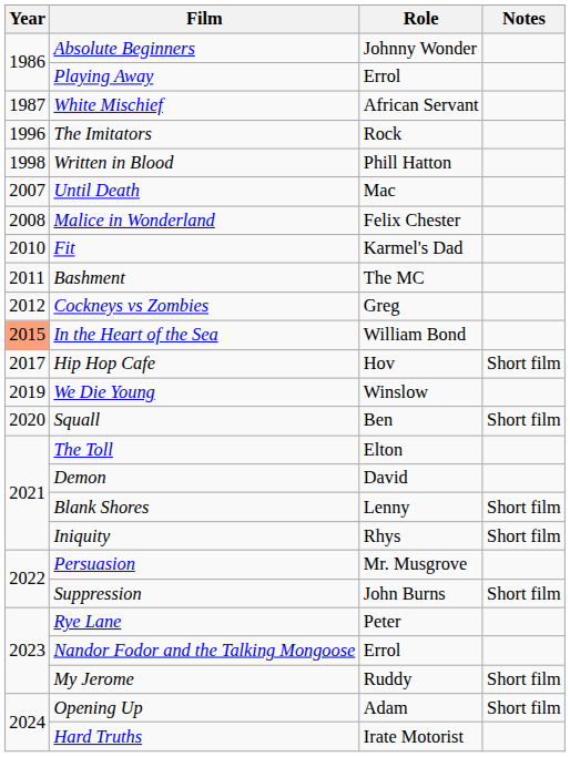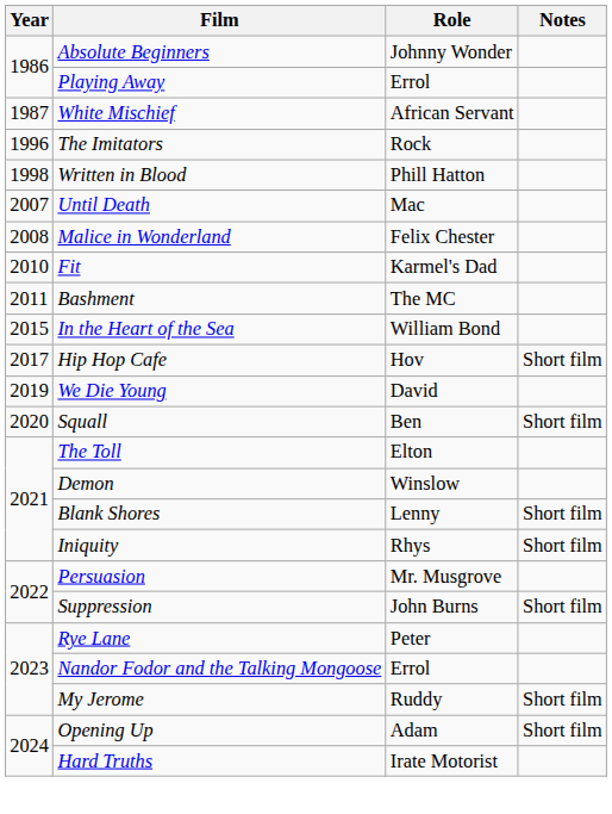 <table class="wikitable sortable">
 <tr>
 <th>Year</th>
 <th>Film</th>
 <th>Role</th>
 <th class="unsortable">Notes</th>
 </tr>
 <tr>
 <td rowspan="2">1986</td>
 <td><em><a href='#'>Absolute Beginners</a></em></td>
 <td>Johnny Wonder</td>
 <td></td>
 </tr>
 <tr>
 <td><em><a href='#'>Playing Away</a></em></td>
 <td>Errol</td>
 <td></td>
 </tr>
 <tr>
 <td>1987</td>
 <td><em><a href='#'>White Mischief</a></em></td>
 <td>African Servant</td>
 <td></td>
 </tr>
 <tr>
 <td>1996</td>
 <td><em>The Imitators</em></td>
 <td>Rock</td>
 <td></td>
 </tr>
 <tr>
 <td>1998</td>
 <td><em>Written in Blood</em></td>
 <td>Phill Hatton</td>
 <td></td>
 </tr>
 <tr>
 <td>2007</td>
 <td><em><a href='#'>Until Death</a></em></td>
 <td>Mac</td>
 <td></td>
 </tr>
 <tr>
 <td>2008</td>
 <td><em><a href='#'>Malice in Wonderland</a></em></td>
 <td>Felix Chester</td>
 <td></td>
 </tr>
 <tr>
 <td>2010</td>
 <td><em><a href='#'>Fit</a></em></td>
 <td>Karmel's Dad</td>
 <td></td>
 </tr>
 <tr>
 <td>2011</td>
 <td><em>Bashment</em></td>
 <td>The MC</td>
 <td></td>
 </tr>
 <tr>
-<td>2012</td>
-<td><em><a href='#'>Cockneys vs Zombies</a></em></td>
-<td>Greg</td>
-<td></td>
-</tr>
-<tr>
-<td style="background: lightsalmon;">2015</td>
+<td>2015</td>
 <td><em><a href='#'>In the Heart of the Sea</a></em></td>
 <td>William Bond</td>
 <td></td>
 </tr>
 <tr>
 <td>2017</td>
 <td><em>Hip Hop Cafe</em></td>
 <td>Hov</td>
 <td>Short film</td>
 </tr>
 <tr>
 <td>2019</td>
 <td><em><a href='#'>We Die Young</a></em></td>
-<td>Winslow</td>
+<td>David</td>
 <td></td>
 </tr>
 <tr>
 <td>2020</td>
 <td><em>Squall</em></td>
 <td>Ben</td>
 <td>Short film</td>
 </tr>
 <tr>
 <td rowspan="4">2021</td>
 <td><em><a href='#'>The Toll</a></em></td>
 <td>Elton</td>
 <td></td>
 </tr>
 <tr>
 <td><em>Demon</em></td>
-<td>David</td>
+<td>Winslow</td>
 <td></td>
 </tr>
 <tr>
 <td><em>Blank Shores</em></td>
 <td>Lenny</td>
 <td>Short film</td>
 </tr>
 <tr>
 <td><em>Iniquity</em></td>
 <td>Rhys</td>
 <td>Short film</td>
 </tr>
 <tr>
 <td rowspan="2">2022</td>
 <td><em><a href='#'>Persuasion</a></em></td>
 <td>Mr. Musgrove</td>
 <td></td>
 </tr>
 <tr>
 <td><em>Suppression</em></td>
 <td>John Burns</td>
 <td>Short film</td>
 </tr>
 <tr>
 <td rowspan="3">2023</td>
 <td><em><a href='#'>Rye Lane</a></em></td>
 <td>Peter</td>
 <td></td>
 </tr>
 <tr>
 <td><em><a href='#'>Nandor Fodor and the Talking Mongoose</a></em></td>
 <td>Errol</td>
 <td></td>
 </tr>
 <tr>
 <td><em>My Jerome</em></td>
 <td>Ruddy</td>
 <td>Short film</td>
 </tr>
 <tr>
 <td rowspan="2">2024</td>
 <td><em>Opening Up</em></td>
 <td>Adam</td>
 <td>Short film</td>
 </tr>
 <tr>
 <td><em><a href='#'>Hard Truths</a></em></td>
 <td>Irate Motorist</td>
 <td></td>
 </tr>
 </table>
